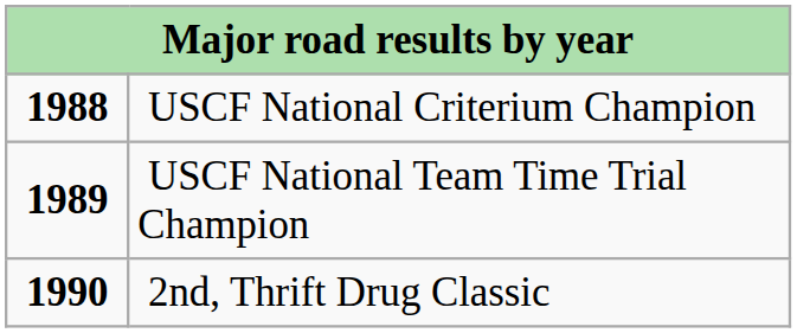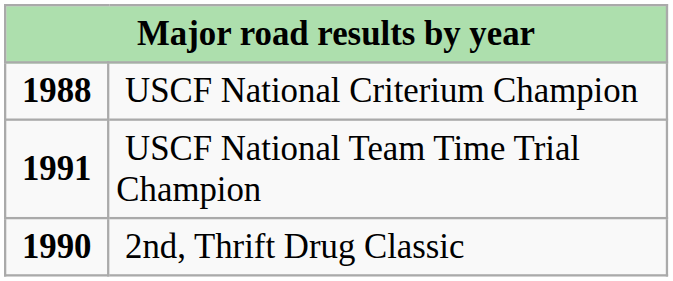 <table class="wikitable toccolours collapsible collapsed" width=290px style="font-size:95%">
 <tr>
 <th style="background: #ADDFAD;" colspan=2 align=center>Major road results by year</th>
 </tr>
 <tr>
 <td><strong> 1988</strong> </td>
 <td> USCF National Criterium Champion </td>
 </tr>
 <tr>
-<td><strong> 1989</strong></td>
+<td><strong> 1991</strong></td>
 <td> USCF National Team Time Trial Champion </td>
 </tr>
 <tr>
 <td><strong> 1990</strong></td>
 <td> 2nd, Thrift Drug Classic </td>
 </tr>
 </table>
